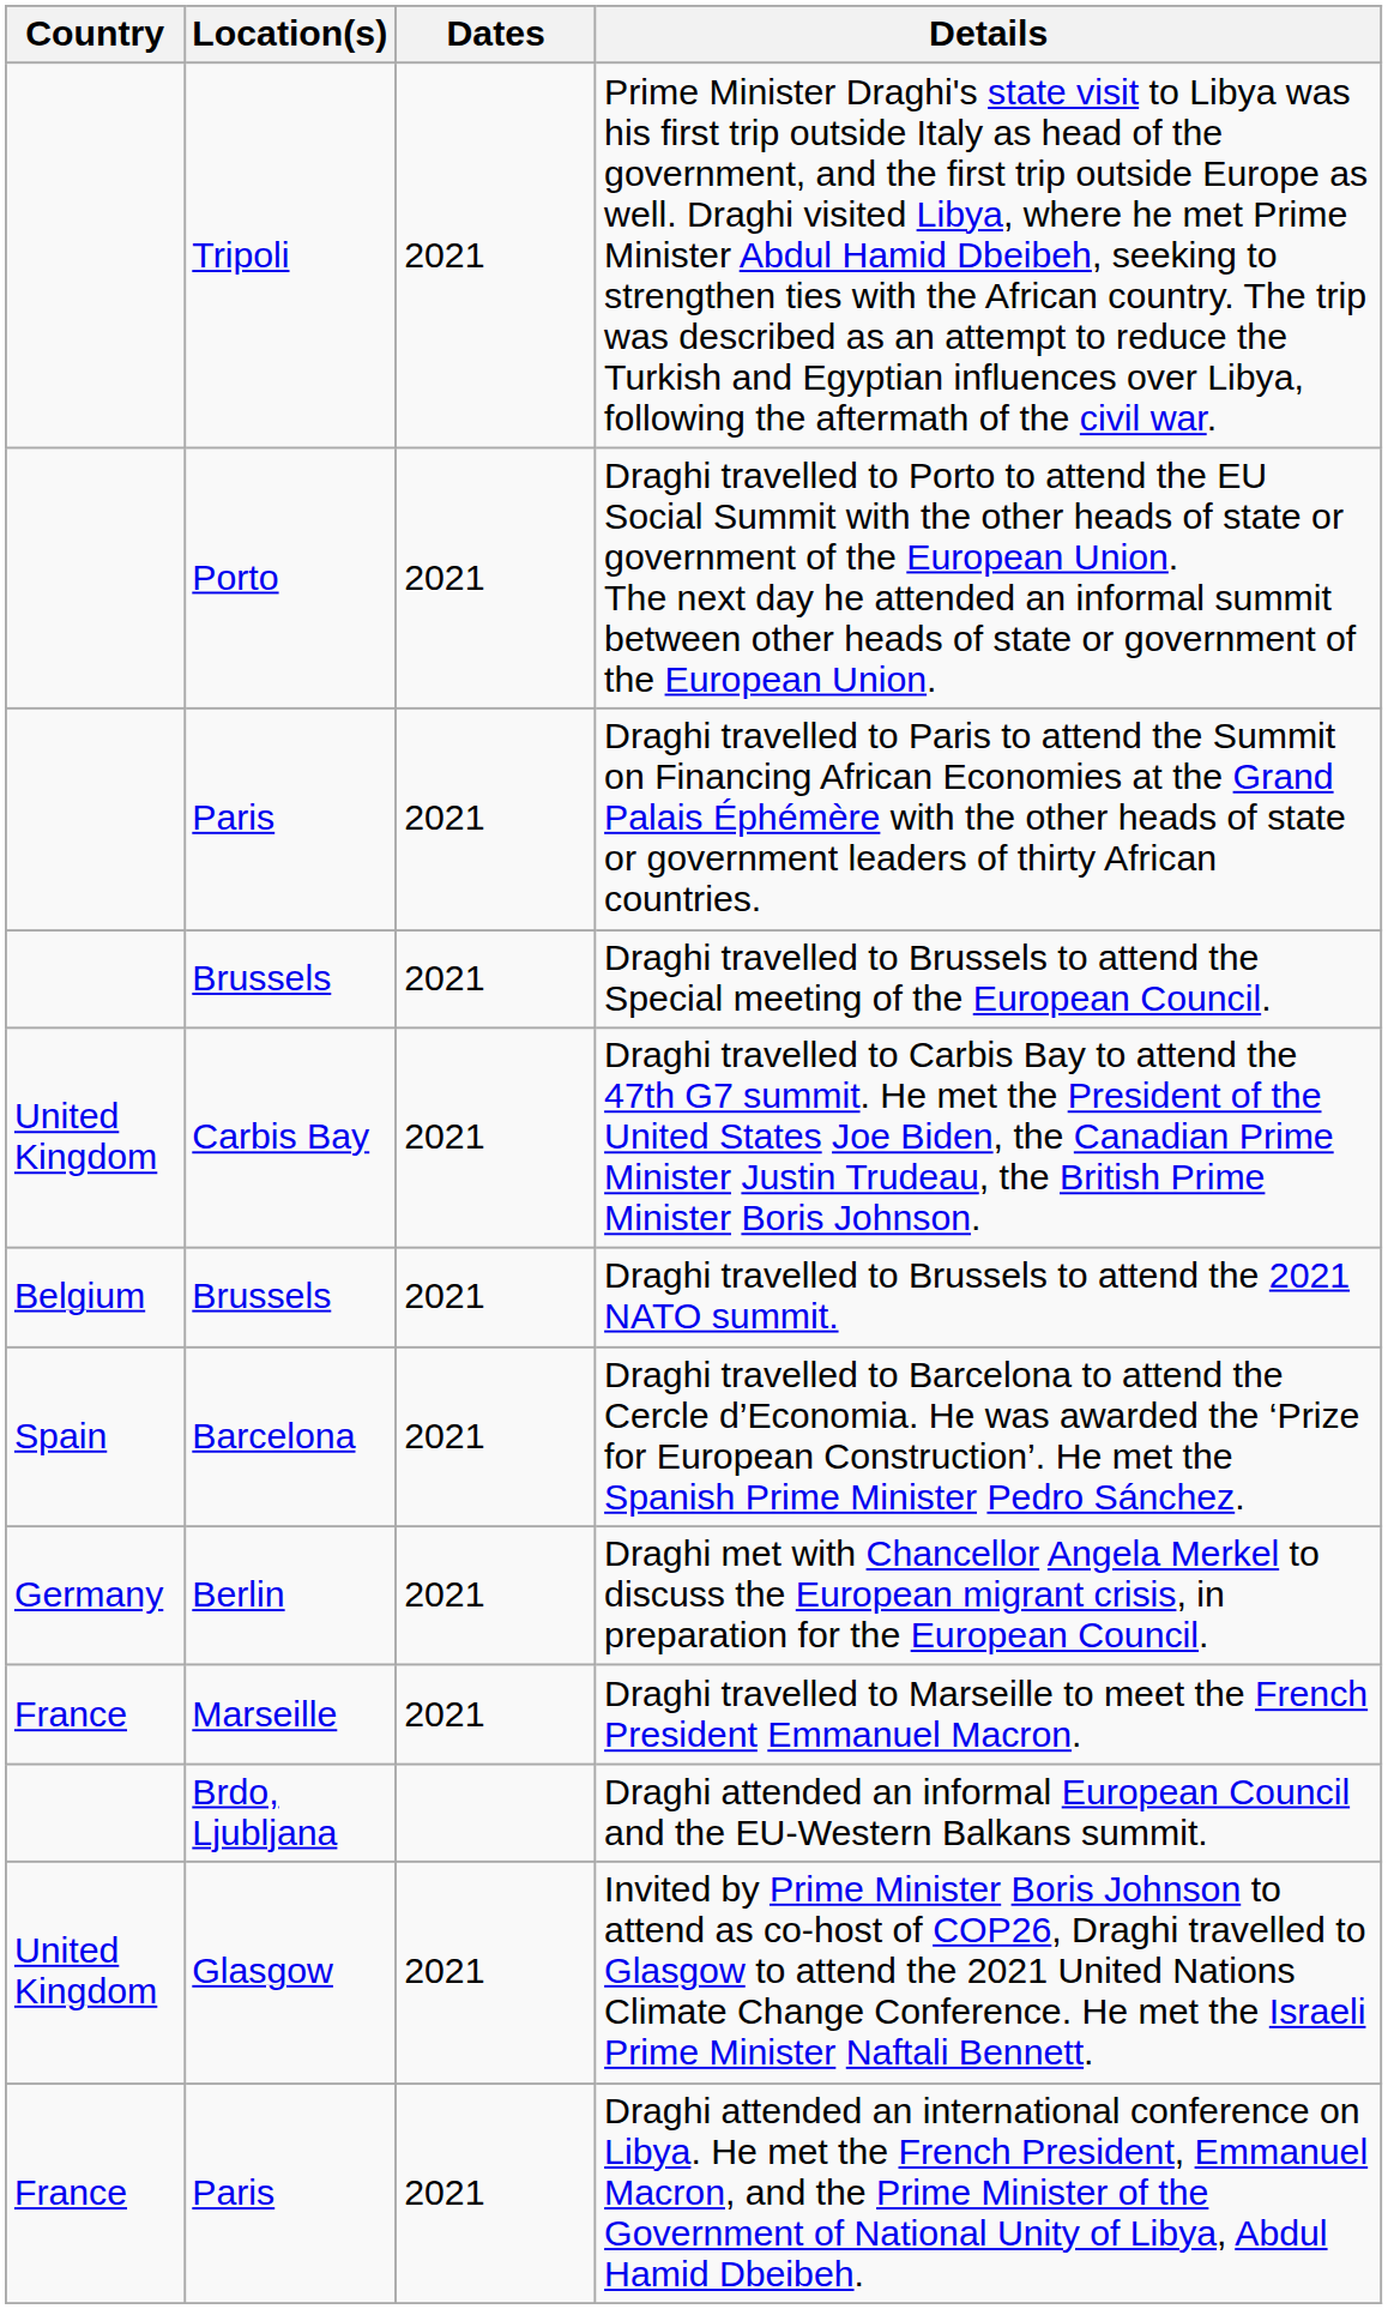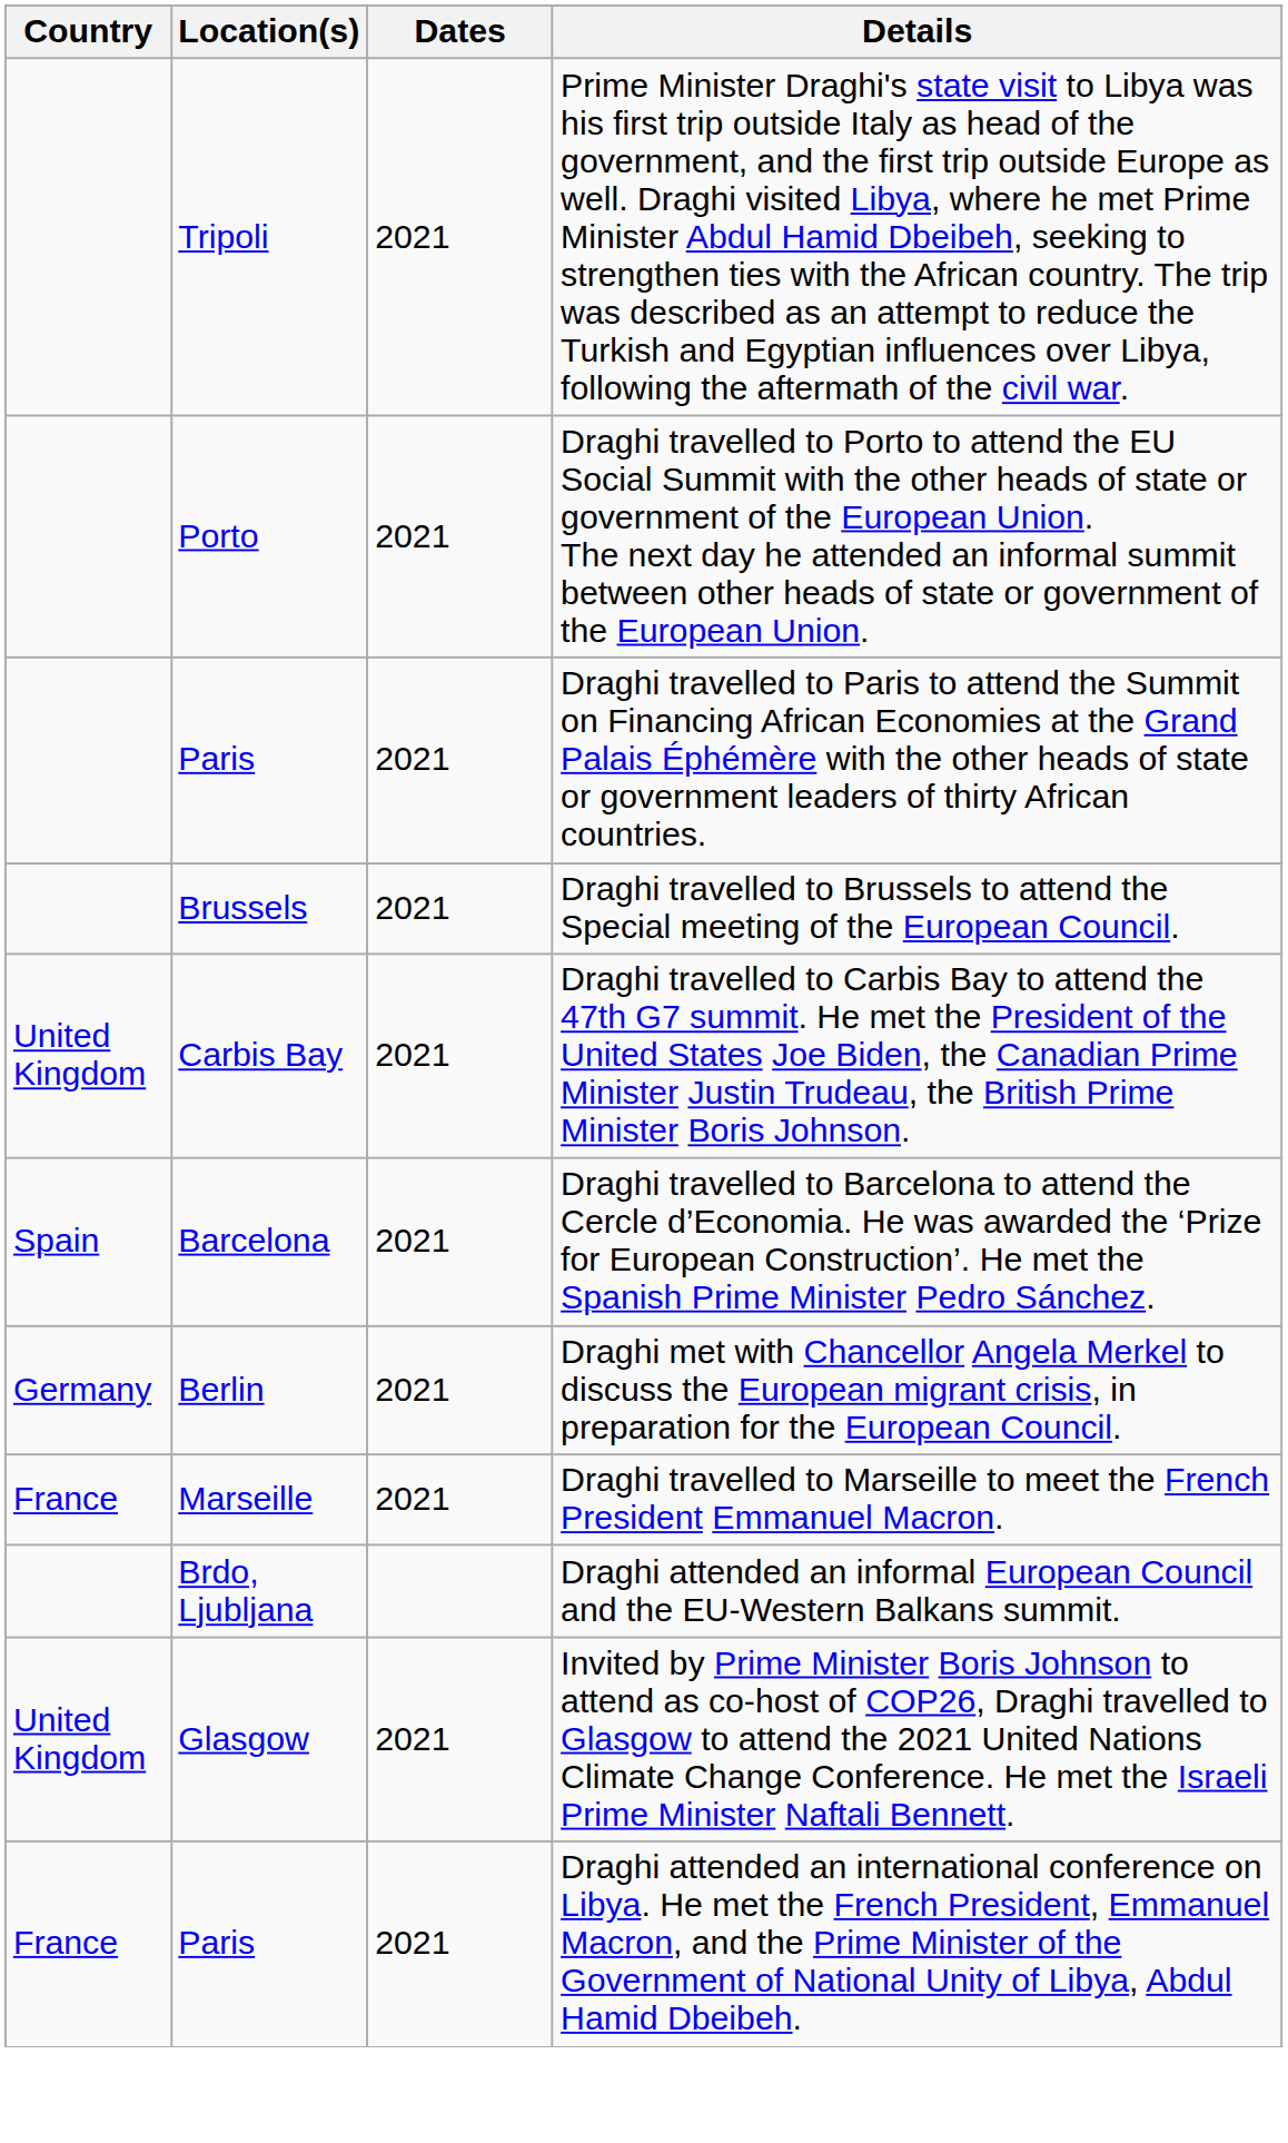 <table class="wikitable sortable" border="1">
 <tr>
 <th style="width: 13%;">Country</th>
 <th style="width: 12%;">Location(s)</th>
 <th style="width: 15%;">Dates</th>
 <th style="width: 60%;" class="unsortable">Details</th>
 </tr>
 <tr>
 <td></td>
 <td><a href='#'>Tripoli</a></td>
 <td> 2021</td>
 <td>Prime Minister Draghi's <a href='#'>state visit</a> to Libya was his first trip outside Italy as head of the government, and the first trip outside Europe as well. Draghi visited <a href='#'>Libya</a>, where he met Prime Minister <a href='#'>Abdul Hamid Dbeibeh</a>, seeking to strengthen ties with the African country. The trip was described as an attempt to reduce the Turkish and Egyptian influences over Libya, following the aftermath of the <a href='#'>civil war</a>.</td>
 </tr>
 <tr>
 <td></td>
 <td><a href='#'>Porto</a></td>
 <td> 2021</td>
 <td>Draghi travelled to Porto to attend the EU Social Summit with the other heads of state or government of the <a href='#'>European Union</a>.<br>The next day he attended an informal summit between other heads of state or government of the <a href='#'>European Union</a>.</td>
 </tr>
 <tr>
 <td></td>
 <td><a href='#'>Paris</a></td>
 <td> 2021</td>
 <td>Draghi travelled to Paris to attend the Summit on Financing African Economies at the <a href='#'>Grand Palais Éphémère</a> with the other heads of state or government leaders of thirty African countries.</td>
 </tr>
 <tr>
 <td></td>
 <td><a href='#'>Brussels</a></td>
 <td> 2021</td>
 <td>Draghi travelled to Brussels to attend the Special meeting of the <a href='#'>European Council</a>.</td>
 </tr>
 <tr>
 <td> <a href='#'>United Kingdom</a></td>
 <td><a href='#'>Carbis Bay</a></td>
 <td> 2021</td>
 <td>Draghi travelled to Carbis Bay to attend the <a href='#'>47th G7 summit</a>. He met the <a href='#'>President of the United States</a> <a href='#'>Joe Biden</a>, the <a href='#'>Canadian Prime Minister</a> <a href='#'>Justin Trudeau</a>, the <a href='#'>British Prime Minister</a> <a href='#'>Boris Johnson</a>.</td>
-</tr>
-<tr>
-<td> <a href='#'>Belgium</a></td>
-<td><a href='#'>Brussels</a></td>
-<td>  2021</td>
-<td>Draghi travelled to Brussels to attend the <a href='#'>2021 NATO summit.</a></td>
 </tr>
 <tr>
 <td> <a href='#'>Spain</a></td>
 <td><a href='#'>Barcelona</a></td>
 <td>  2021</td>
 <td>Draghi travelled to Barcelona to attend the Cercle d’Economia. He was awarded the ‘Prize for European Construction’. He met the <a href='#'>Spanish Prime Minister</a> <a href='#'>Pedro Sánchez</a>.</td>
 </tr>
 <tr>
 <td> <a href='#'>Germany</a></td>
 <td><a href='#'>Berlin</a></td>
 <td>  2021</td>
 <td>Draghi met with <a href='#'>Chancellor</a> <a href='#'>Angela Merkel</a> to discuss the <a href='#'>European migrant crisis</a>, in preparation for the <a href='#'>European Council</a>.</td>
 </tr>
 <tr>
 <td> <a href='#'>France</a></td>
 <td><a href='#'>Marseille</a></td>
 <td>  2021</td>
 <td>Draghi travelled to Marseille to meet the <a href='#'>French President</a> <a href='#'>Emmanuel Macron</a>.</td>
 </tr>
 <tr>
 <td></td>
 <td><a href='#'>Brdo, Ljubljana</a></td>
 <td></td>
 <td>Draghi attended an informal <a href='#'>European Council</a> and the EU-Western Balkans summit.</td>
 </tr>
 <tr>
 <td> <a href='#'>United Kingdom</a></td>
 <td><a href='#'>Glasgow</a></td>
 <td> 2021</td>
 <td>Invited by <a href='#'>Prime Minister</a> <a href='#'>Boris Johnson</a> to attend as co-host of <a href='#'>COP26</a>, Draghi travelled to <a href='#'>Glasgow</a> to attend the 2021 United Nations Climate Change Conference. He met the <a href='#'>Israeli Prime Minister</a> <a href='#'>Naftali Bennett</a>.</td>
 </tr>
 <tr>
 <td> <a href='#'>France</a></td>
 <td><a href='#'>Paris</a></td>
 <td>  2021</td>
 <td>Draghi attended an international conference on <a href='#'>Libya</a>. He met the <a href='#'>French President</a>, <a href='#'>Emmanuel Macron</a>, and the <a href='#'>Prime Minister of the Government of National Unity of Libya</a>, <a href='#'>Abdul Hamid Dbeibeh</a>.</td>
 </tr>
 <tr>
 </tr>
 </table>
